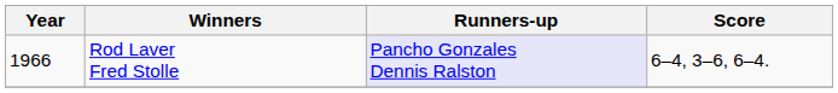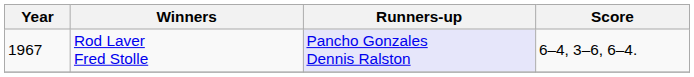 <table class="wikitable" style="font-size:98%;">
 <tr>
 <th style="width:60px;">Year</th>
 <th style="width:230px;">Winners</th>
 <th style="width:230px;">Runners-up</th>
 <th style="width:150px;">Score</th>
 </tr>
 <tr>
-<td>1966</td>
+<td>1967</td>
 <td> <a href='#'>Rod Laver</a><br>  <a href='#'>Fred Stolle</a></td>
 <td style="background: lavender;"> <a href='#'>Pancho Gonzales</a> <br>  <a href='#'>Dennis Ralston</a></td>
 <td>6–4, 3–6, 6–4.</td>
 </tr>
 <tr>
 </tr>
 </table>
